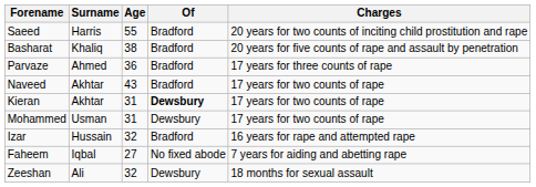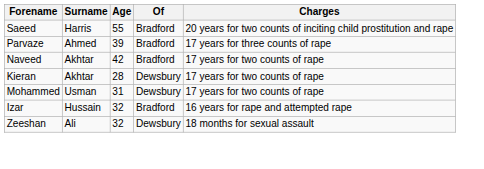 <table class="wikitable sortable">
 <tr>
 <th>Forename</th>
 <th>Surname</th>
 <th>Age</th>
 <th>Of</th>
 <th>Charges</th>
 </tr>
 <tr>
 <td>Saeed</td>
 <td>Harris</td>
 <td>55</td>
 <td>Bradford</td>
 <td>20 years for two counts of inciting child prostitution and rape</td>
 </tr>
 <tr>
-<td>Basharat</td>
-<td>Khaliq</td>
-<td>38</td>
-<td>Bradford</td>
-<td>20 years for five counts of rape and assault by penetration</td>
-</tr>
-<tr>
 <td>Parvaze</td>
 <td>Ahmed</td>
-<td>36</td>
+<td>39</td>
 <td>Bradford</td>
 <td>17 years for three counts of rape</td>
 </tr>
 <tr>
 <td>Naveed</td>
 <td>Akhtar</td>
-<td>43</td>
+<td>42</td>
 <td>Bradford</td>
 <td>17 years for two counts of rape</td>
 </tr>
 <tr>
 <td>Kieran</td>
 <td>Akhtar</td>
-<td>31</td>
-<td><strong>Dewsbury</strong></td>
+<td>28</td>
+<td>Dewsbury</td>
 <td>17 years for two counts of rape</td>
 </tr>
 <tr>
 <td>Mohammed</td>
 <td>Usman</td>
 <td>31</td>
 <td>Dewsbury</td>
 <td>17 years for two counts of rape</td>
 </tr>
 <tr>
 <td>Izar</td>
 <td>Hussain</td>
 <td>32</td>
 <td>Bradford</td>
 <td>16 years for rape and attempted rape</td>
 </tr>
 <tr>
-<td>Faheem</td>
-<td>Iqbal</td>
-<td>27</td>
-<td>No fixed abode</td>
-<td>7 years for aiding and abetting rape</td>
-</tr>
-<tr>
 <td>Zeeshan</td>
 <td>Ali</td>
 <td>32</td>
 <td>Dewsbury</td>
 <td>18 months for sexual assault</td>
 </tr>
 </table>
